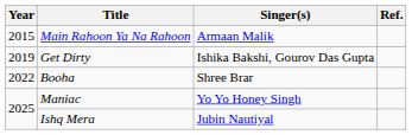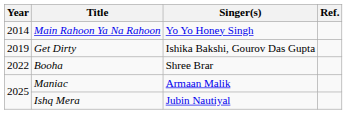 <table class="wikitable sortable">
 <tr>
 <th>Year</th>
 <th>Title</th>
 <th>Singer(s)</th>
 <th class="unsortable">Ref.</th>
 </tr>
 <tr>
-<td>2015</td>
+<td>2014</td>
 <td><em><a href='#'>Main Rahoon Ya Na Rahoon</a></em></td>
-<td><a href='#'>Armaan Malik</a></td>
+<td><a href='#'>Yo Yo Honey Singh</a></td>
 <td></td>
 </tr>
 <tr>
 <td>2019</td>
 <td><em>Get Dirty</em></td>
 <td>Ishika Bakshi, Gourov Das Gupta</td>
 <td></td>
 </tr>
 <tr>
 <td>2022</td>
 <td><em>Booha</em></td>
 <td>Shree Brar</td>
 <td></td>
 </tr>
 <tr>
 <td rowspan="2">2025</td>
 <td><em>Maniac</em></td>
-<td><a href='#'>Yo Yo Honey Singh</a></td>
+<td><a href='#'>Armaan Malik</a></td>
 <td></td>
 </tr>
 <tr>
 <td><em>Ishq Mera</em></td>
 <td><a href='#'>Jubin Nautiyal</a></td>
 <td></td>
 </tr>
 </table>
